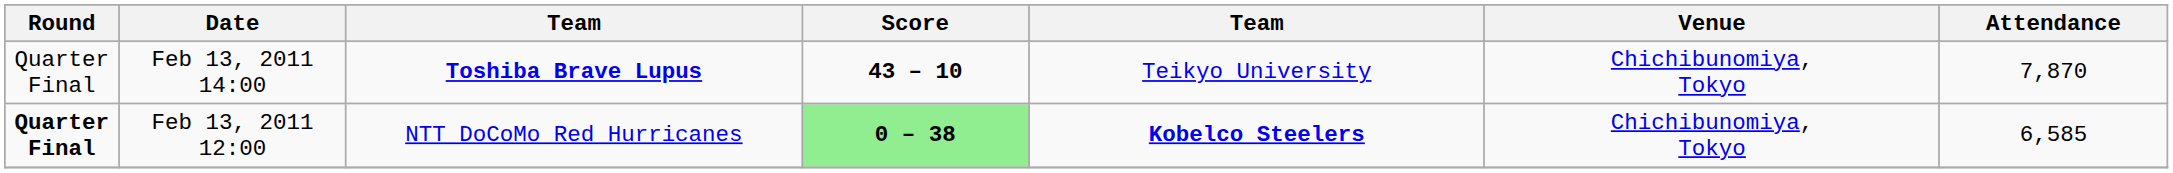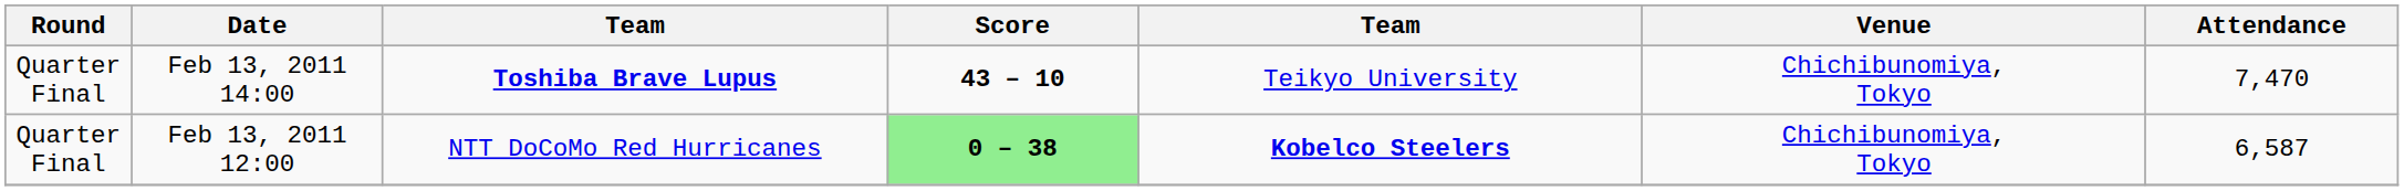 <table class="wikitable" style="text-align: center;">
 <tr>
 <th width=5%>Round</th>
 <th width=10%>Date</th>
 <th width=20%>Team</th>
 <th width=10%>Score</th>
 <th width=20%>Team</th>
 <th width=20%>Venue</th>
 <th width=10%>Attendance</th>
 </tr>
 <tr>
 <td>Quarter Final</td>
 <td>Feb 13, 2011 14:00<br></td>
 <td><strong><a href='#'>Toshiba Brave Lupus</a></strong></td>
 <td><strong>43 – 10</strong><br></td>
 <td><a href='#'>Teikyo University</a></td>
 <td><a href='#'>Chichibunomiya</a>,<br><a href='#'>Tokyo</a></td>
-<td>7,870</td>
+<td>7,470</td>
 </tr>
 <tr>
-<td><strong>Quarter Final</strong></td>
+<td>Quarter Final</td>
 <td>Feb 13, 2011 12:00<br></td>
 <td><a href='#'>NTT DoCoMo Red Hurricanes</a></td>
 <td style="background: lightgreen;"><strong>0 – 38</strong><br></td>
 <td><strong><a href='#'>Kobelco Steelers</a></strong></td>
 <td><a href='#'>Chichibunomiya</a>,<br><a href='#'>Tokyo</a></td>
-<td>6,585</td>
+<td>6,587</td>
 </tr>
 <tr>
 </tr>
 </table>
